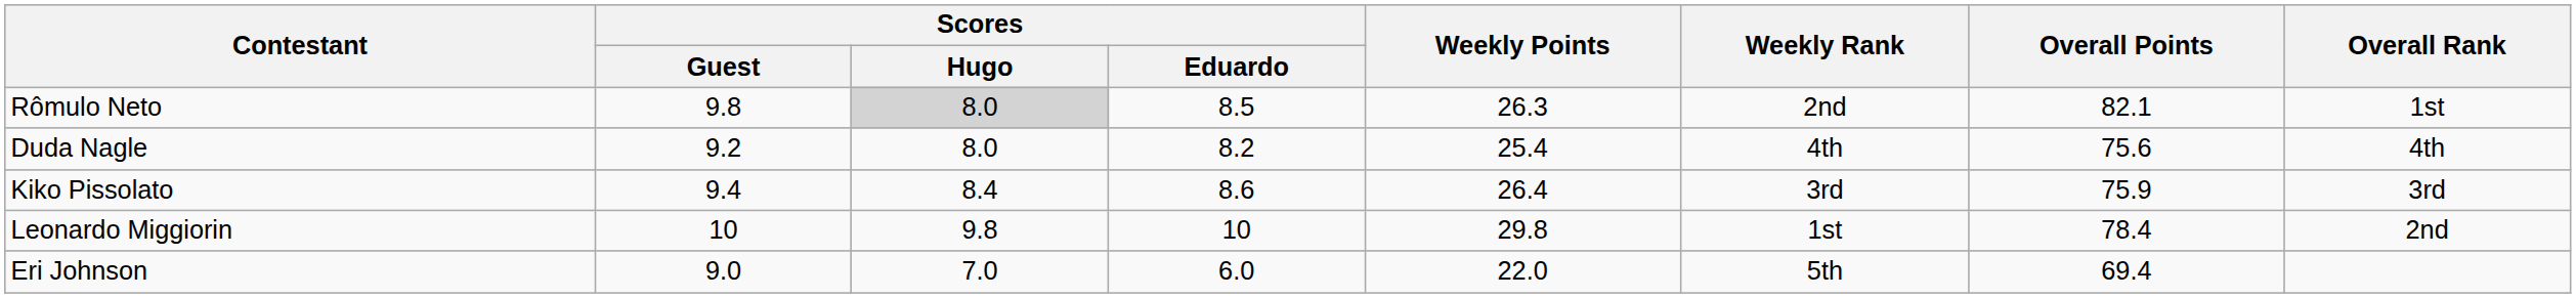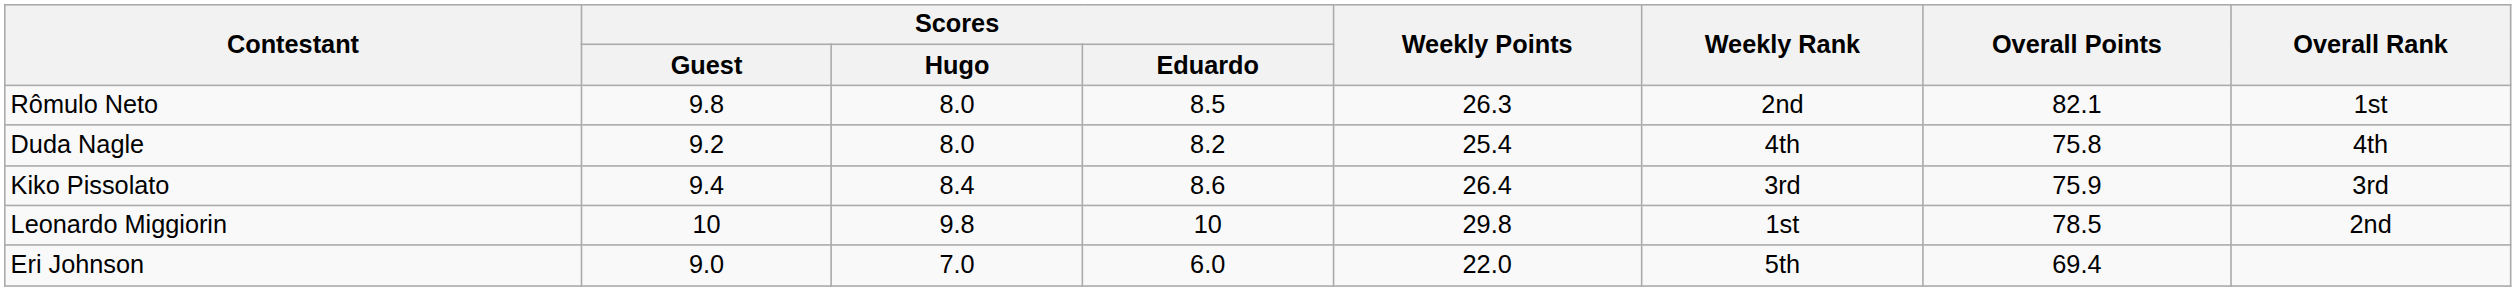 <table class="wikitable" style="text-align:center; width:80%;">
 <tr>
 <th style="width:23%;" rowspan="2">Contestant</th>
 <th colspan="3">Scores</th>
 <th rowspan="2">Weekly Points</th>
 <th rowspan="2">Weekly Rank</th>
 <th rowspan="2">Overall Points</th>
 <th rowspan="2">Overall Rank</th>
 </tr>
 <tr>
 <th style="width:10%;">Guest</th>
 <th style="width:10%;">Hugo</th>
 <th style="width:10%;">Eduardo</th>
 </tr>
 <tr>
 <td align="left">Rômulo Neto</td>
 <td>9.8</td>
-<td style="background: lightgrey;">8.0</td>
+<td>8.0</td>
 <td>8.5</td>
 <td>26.3</td>
 <td>2nd</td>
 <td>82.1</td>
 <td>1st</td>
 </tr>
 <tr>
 <td align="left">Duda Nagle</td>
 <td>9.2</td>
 <td>8.0</td>
 <td>8.2</td>
 <td>25.4</td>
 <td>4th</td>
-<td>75.6</td>
+<td>75.8</td>
 <td>4th</td>
 </tr>
 <tr>
 <td align="left">Kiko Pissolato</td>
 <td>9.4</td>
 <td>8.4</td>
 <td>8.6</td>
 <td>26.4</td>
 <td>3rd</td>
 <td>75.9</td>
 <td>3rd</td>
 </tr>
 <tr>
 <td align="left">Leonardo Miggiorin</td>
 <td>10</td>
 <td>9.8</td>
 <td>10</td>
 <td>29.8</td>
 <td>1st</td>
-<td>78.4</td>
+<td>78.5</td>
 <td>2nd</td>
 </tr>
 <tr>
 <td align="left">Eri Johnson</td>
 <td>9.0</td>
 <td>7.0</td>
 <td>6.0</td>
 <td>22.0</td>
 <td>5th</td>
 <td>69.4</td>
 <td></td>
 </tr>
 </table>
